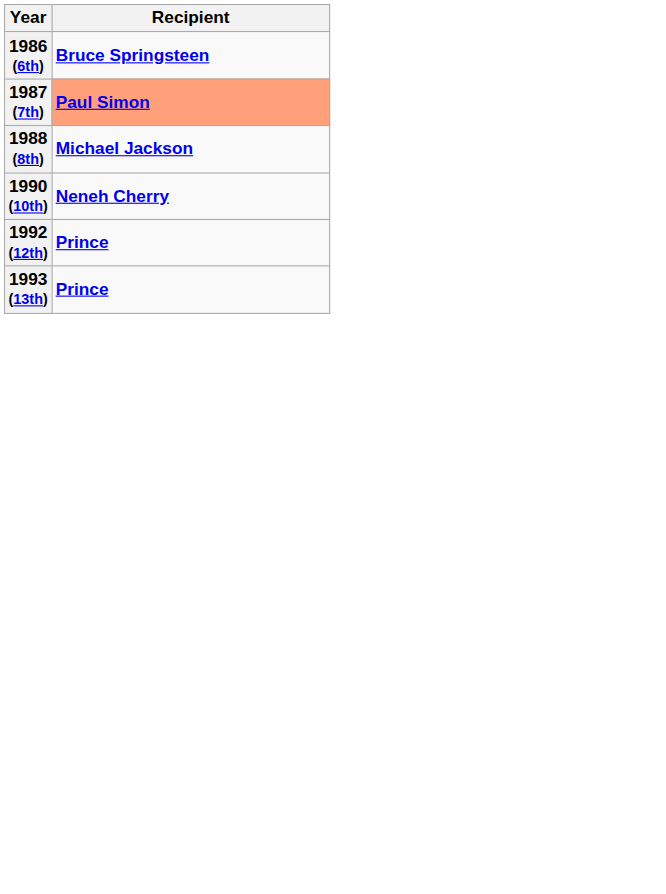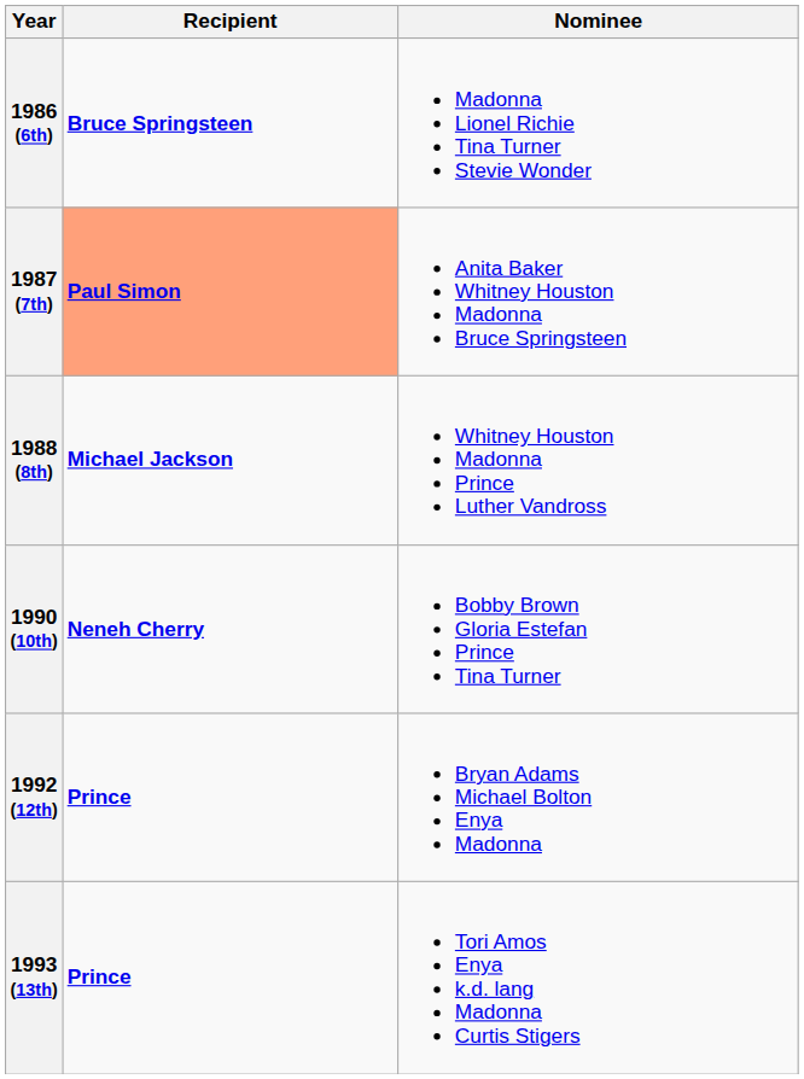 <table class="wikitable sortable plainrowheaders">
 <tr>
 <th>Year</th>
 <th width="250">Recipient</th>
+<th width="300" class="unsortable">Nominee</th>
 </tr>
 <tr>
 <th scope="row">1986 <br><small>(<a href='#'>6th</a>)</small></th>
 <td><strong><a href='#'>Bruce Springsteen</a></strong></td>
+<td><br><ul><li><a href='#'>Madonna</a></li><li><a href='#'>Lionel Richie</a></li><li><a href='#'>Tina Turner</a></li><li><a href='#'>Stevie Wonder</a></li></ul></td>
 </tr>
 <tr>
 <th scope="row">1987 <br><small>(<a href='#'>7th</a>)</small></th>
 <td style="background: lightsalmon;"><strong><a href='#'>Paul Simon</a></strong></td>
+<td><br><ul><li><a href='#'>Anita Baker</a></li><li><a href='#'>Whitney Houston</a></li><li><a href='#'>Madonna</a></li><li><a href='#'>Bruce Springsteen</a></li></ul></td>
 </tr>
 <tr>
 <th scope="row">1988 <br><small>(<a href='#'>8th</a>)</small></th>
 <td><strong><a href='#'>Michael Jackson</a></strong></td>
+<td><br><ul><li><a href='#'>Whitney Houston</a></li><li><a href='#'>Madonna</a></li><li><a href='#'>Prince</a></li><li><a href='#'>Luther Vandross</a></li></ul></td>
 </tr>
 <tr>
 <th scope="row">1990 <br><small>(<a href='#'>10th</a>)</small></th>
 <td><strong><a href='#'>Neneh Cherry</a></strong></td>
+<td><br><ul><li><a href='#'>Bobby Brown</a></li><li><a href='#'>Gloria Estefan</a></li><li><a href='#'>Prince</a></li><li><a href='#'>Tina Turner</a></li></ul></td>
 </tr>
 <tr>
 <th scope="row">1992 <br><small>(<a href='#'>12th</a>)</small></th>
 <td><strong><a href='#'>Prince</a></strong></td>
+<td><br><ul><li><a href='#'>Bryan Adams</a></li><li><a href='#'>Michael Bolton</a></li><li><a href='#'>Enya</a></li><li><a href='#'>Madonna</a></li></ul></td>
 </tr>
 <tr>
 <th scope="row">1993 <br><small>(<a href='#'>13th</a>)</small></th>
 <td><strong><a href='#'>Prince</a></strong></td>
+<td><br><ul><li><a href='#'>Tori Amos</a></li><li><a href='#'>Enya</a></li><li><a href='#'>k.d. lang</a></li><li><a href='#'>Madonna</a></li><li><a href='#'>Curtis Stigers</a></li></ul></td>
 </tr>
 </table>
